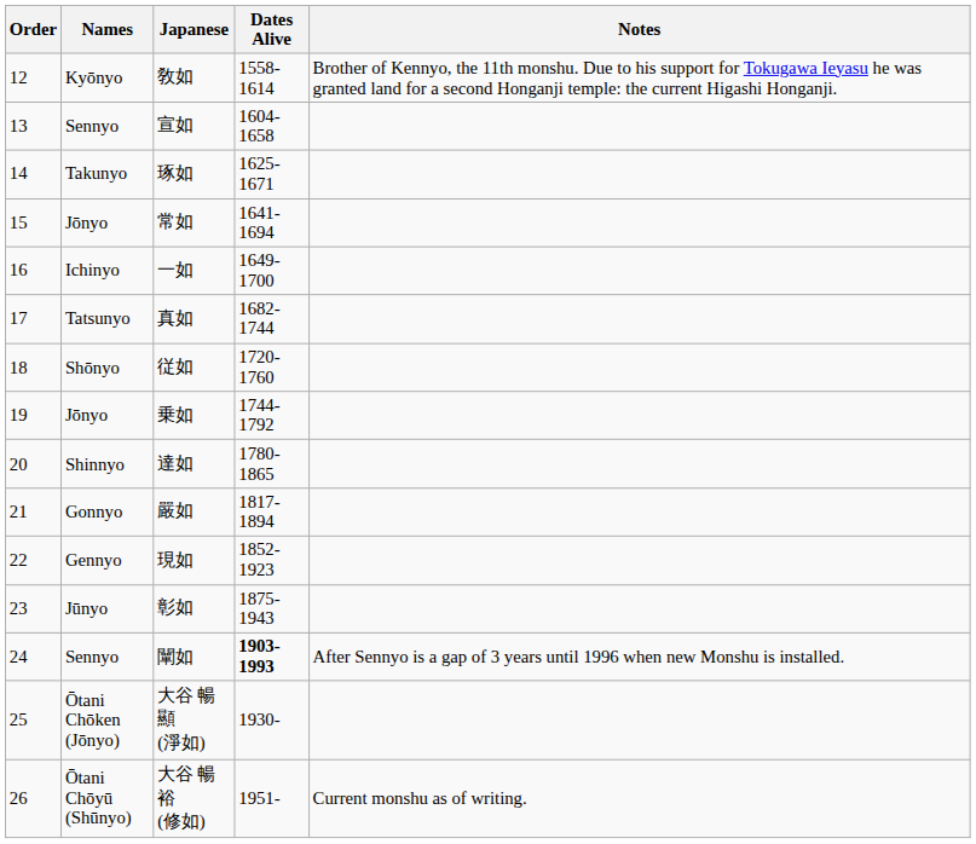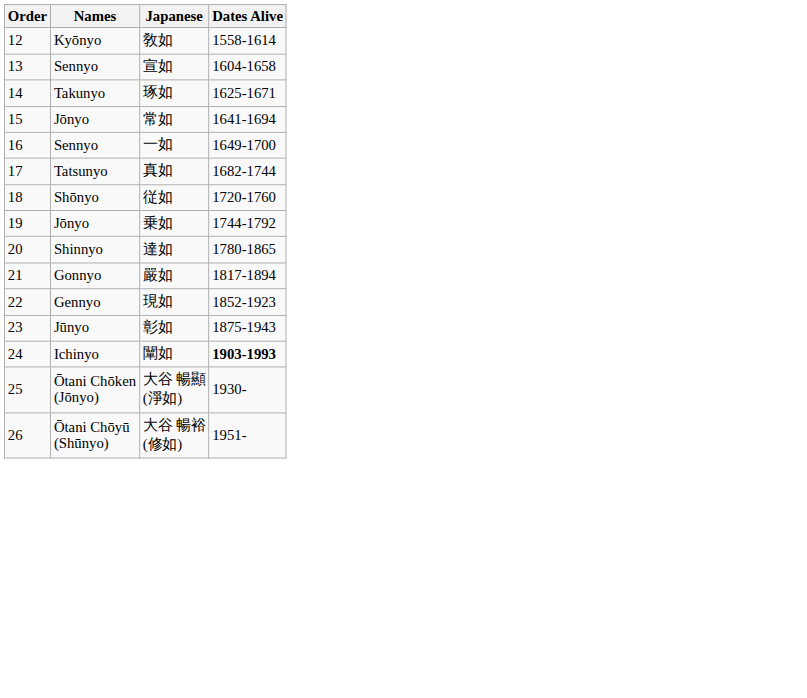 <table class="wikitable">
 <tr>
 <th>Order</th>
 <th>Names</th>
 <th>Japanese</th>
 <th>Dates Alive</th>
-<th>Notes</th>
 </tr>
 <tr>
 <td>12</td>
 <td>Kyōnyo</td>
 <td>敎如</td>
 <td>1558-1614</td>
-<td>Brother of Kennyo, the 11th monshu.  Due to his support for <a href='#'>Tokugawa Ieyasu</a> he was granted land for a second Honganji temple: the current Higashi Honganji.</td>
 </tr>
 <tr>
 <td>13</td>
 <td>Sennyo</td>
 <td>宣如</td>
 <td>1604-1658</td>
-<td></td>
 </tr>
 <tr>
 <td>14</td>
 <td>Takunyo</td>
 <td>琢如</td>
 <td>1625-1671</td>
-<td></td>
 </tr>
 <tr>
 <td>15</td>
 <td>Jōnyo</td>
 <td>常如</td>
 <td>1641-1694</td>
-<td></td>
 </tr>
 <tr>
 <td>16</td>
-<td>Ichinyo</td>
+<td>Sennyo</td>
 <td>一如</td>
 <td>1649-1700</td>
-<td></td>
 </tr>
 <tr>
 <td>17</td>
 <td>Tatsunyo</td>
 <td>真如</td>
 <td>1682-1744</td>
-<td></td>
 </tr>
 <tr>
 <td>18</td>
 <td>Shōnyo</td>
 <td>従如</td>
 <td>1720-1760</td>
-<td></td>
 </tr>
 <tr>
 <td>19</td>
 <td>Jōnyo</td>
 <td>乗如</td>
 <td>1744-1792</td>
-<td></td>
 </tr>
 <tr>
 <td>20</td>
 <td>Shinnyo</td>
 <td>達如</td>
 <td>1780-1865</td>
-<td></td>
 </tr>
 <tr>
 <td>21</td>
 <td>Gonnyo</td>
 <td>嚴如</td>
 <td>1817-1894</td>
-<td></td>
 </tr>
 <tr>
 <td>22</td>
 <td>Gennyo</td>
 <td>現如</td>
 <td>1852-1923</td>
-<td></td>
 </tr>
 <tr>
 <td>23</td>
 <td>Jūnyo</td>
 <td>彰如</td>
 <td>1875-1943</td>
-<td></td>
 </tr>
 <tr>
 <td>24</td>
-<td>Sennyo</td>
+<td>Ichinyo</td>
 <td>闡如</td>
 <td><strong>1903-1993</strong></td>
-<td>After Sennyo is a gap of 3 years until 1996 when new Monshu is installed.</td>
 </tr>
 <tr>
 <td>25</td>
 <td>Ōtani Chōken<br>(Jōnyo)</td>
 <td>大谷 暢顯<br>(淨如)</td>
 <td>1930-</td>
-<td></td>
 </tr>
 <tr>
 <td>26</td>
 <td>Ōtani Chōyū<br>(Shūnyo)</td>
 <td>大谷 暢裕<br>(修如)</td>
 <td>1951-</td>
-<td>Current monshu as of writing.</td>
 </tr>
 </table>
